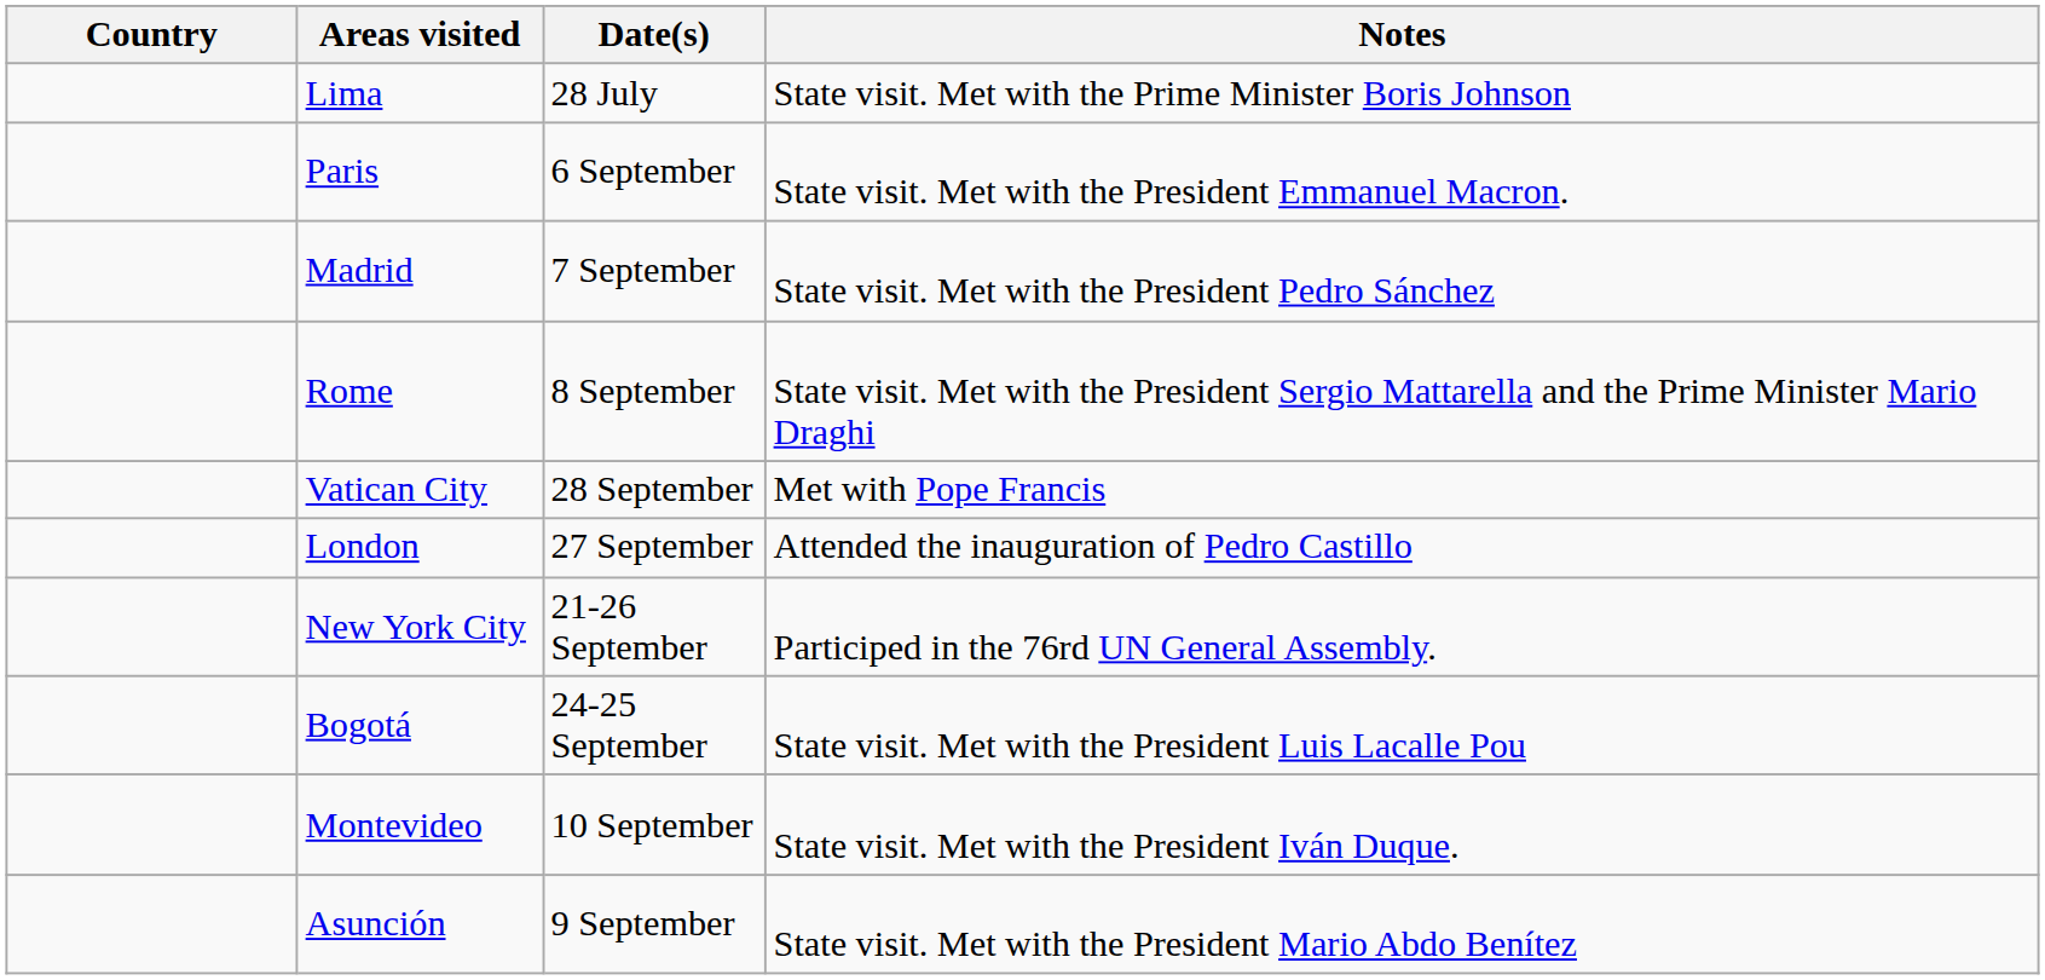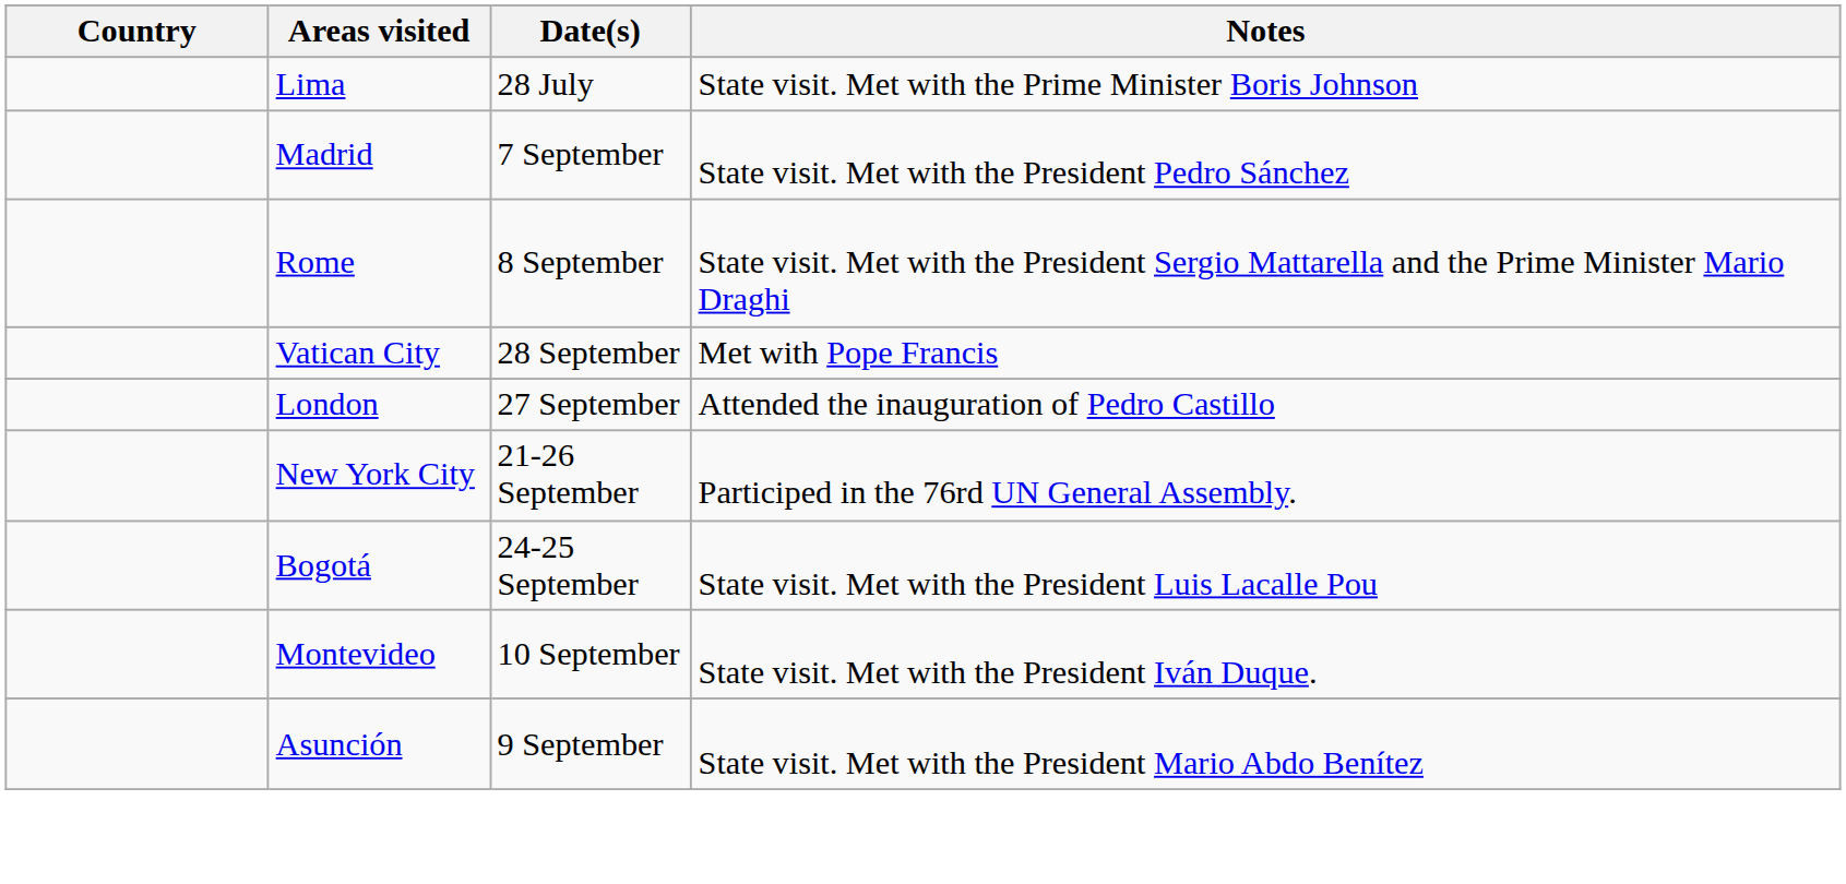 <table class="wikitable" style="margin: 1em auto 1em auto">
 <tr>
 <th width="120">Country</th>
 <th width="100">Areas visited</th>
 <th width="90">Date(s)</th>
 <th width="550">Notes</th>
 </tr>
 <tr>
 <td></td>
 <td><a href='#'>Lima</a></td>
 <td>28 July</td>
 <td>State visit. Met with the Prime Minister <a href='#'>Boris Johnson</a></td>
-</tr>
-<tr>
-<td></td>
-<td><a href='#'>Paris</a></td>
-<td>6 September</td>
-<td><br>State visit. Met with the President <a href='#'>Emmanuel Macron</a>.</td>
 </tr>
 <tr>
 <td></td>
 <td><a href='#'>Madrid</a></td>
 <td>7 September</td>
 <td><br>State visit. Met with the President <a href='#'>Pedro Sánchez</a></td>
 </tr>
 <tr>
 <td></td>
 <td><a href='#'>Rome</a></td>
 <td>8 September</td>
 <td><br>State visit. Met with the President <a href='#'>Sergio Mattarella</a> and the Prime Minister <a href='#'>Mario Draghi</a></td>
 </tr>
 <tr>
 <td></td>
 <td><a href='#'>Vatican City</a></td>
 <td>28 September</td>
 <td>Met with <a href='#'>Pope Francis</a></td>
 </tr>
 <tr>
 <td></td>
 <td><a href='#'>London</a></td>
 <td>27 September</td>
 <td> Attended the inauguration of <a href='#'>Pedro Castillo</a></td>
 </tr>
 <tr>
 <td></td>
 <td><a href='#'>New York City</a></td>
 <td>21-26 September</td>
 <td><br>Participed in the 76rd <a href='#'>UN General Assembly</a>.</td>
 </tr>
 <tr>
 <td></td>
 <td><a href='#'>Bogotá</a></td>
 <td>24-25 September</td>
 <td><br>State visit. Met with the President <a href='#'>Luis Lacalle Pou</a></td>
 </tr>
 <tr>
 <td></td>
 <td><a href='#'>Montevideo</a></td>
 <td>10 September</td>
 <td><br>State visit. Met with the President <a href='#'>Iván Duque</a>.</td>
 </tr>
 <tr>
 <td></td>
 <td><a href='#'>Asunción</a></td>
 <td>9 September</td>
 <td><br>State visit. Met with the President <a href='#'>Mario Abdo Benítez</a></td>
 </tr>
 </table>
